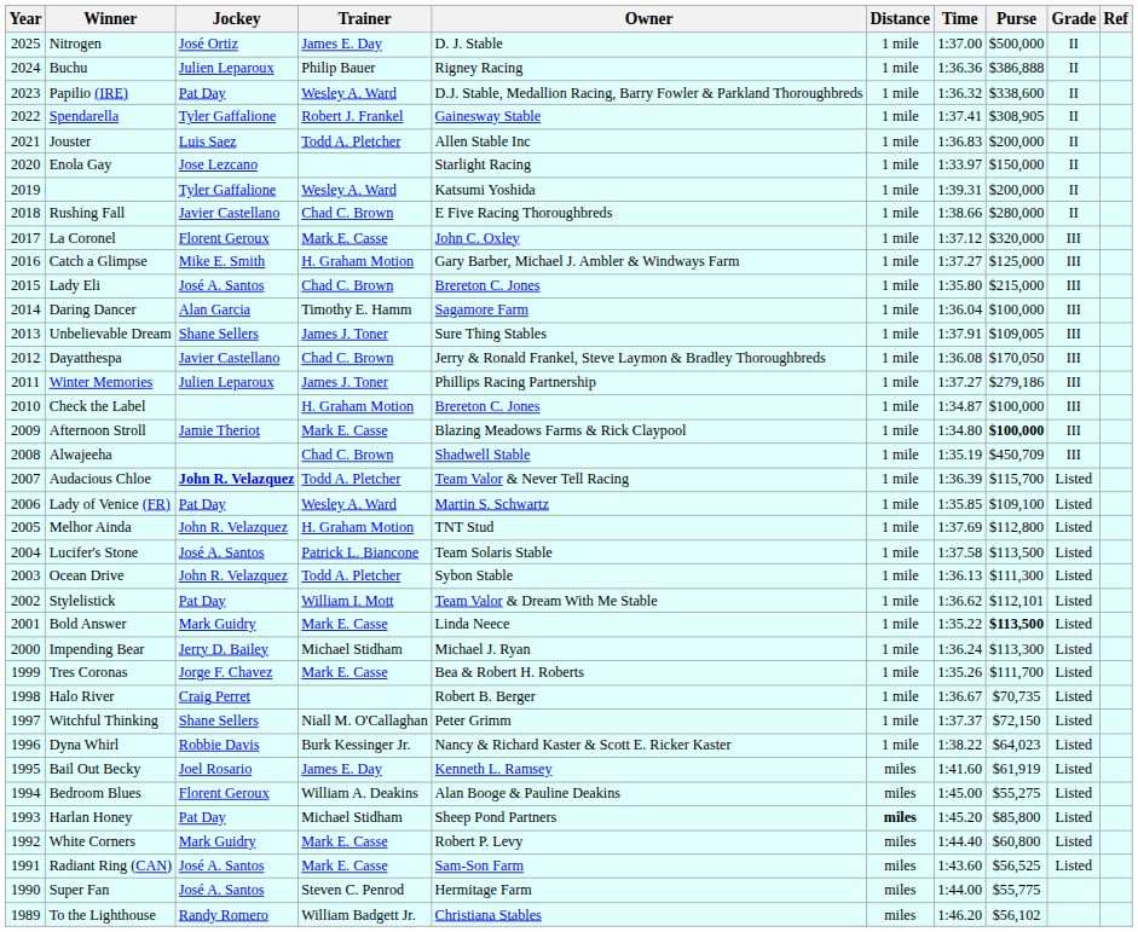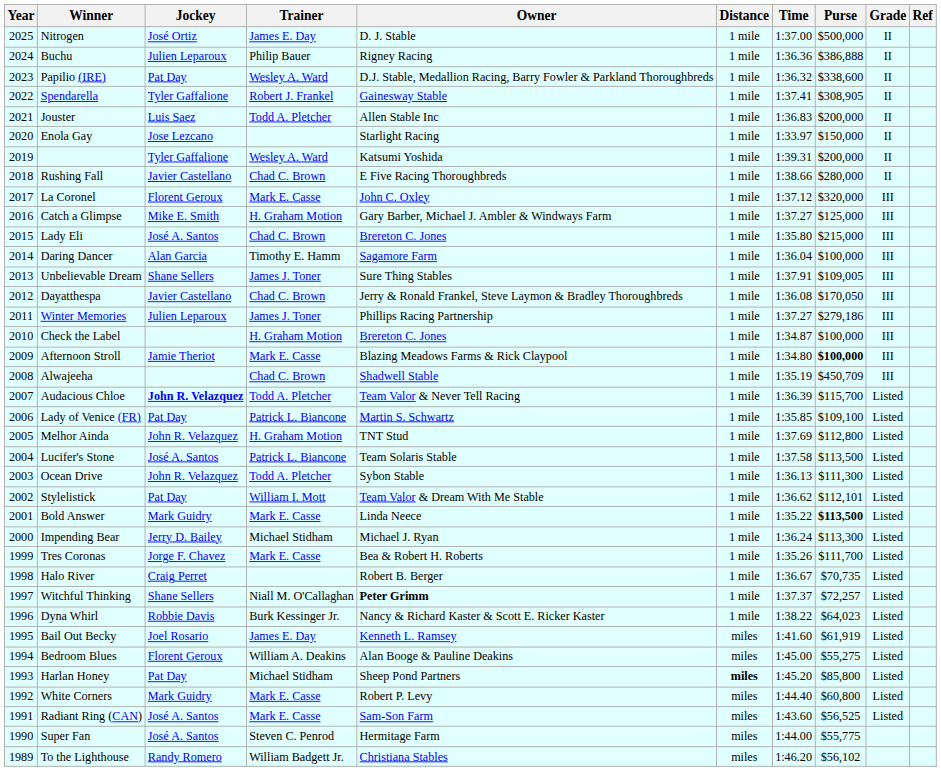 <table class="wikitable sortable" style="font-size:95%">
 <tr>
 <th>Year</th>
 <th>Winner</th>
 <th>Jockey</th>
 <th>Trainer</th>
 <th>Owner</th>
 <th>Distance</th>
 <th>Time</th>
 <th>Purse</th>
 <th>Grade</th>
 <th>Ref</th>
 </tr>
 <tr style="font-size:90%; background-color:lightcyan">
 <td align=center>2025</td>
 <td>Nitrogen</td>
 <td><a href='#'>José Ortiz</a></td>
 <td><a href='#'>James E. Day</a></td>
 <td>D. J. Stable</td>
 <td align=center>1 mile</td>
 <td align=center>1:37.00</td>
 <td align=center>$500,000</td>
 <td align=center>II</td>
 <td></td>
 </tr>
 <tr style="font-size:90%; background-color:lightcyan">
 <td align=center>2024</td>
 <td>Buchu</td>
 <td><a href='#'>Julien Leparoux</a></td>
 <td>Philip Bauer</td>
 <td>Rigney Racing</td>
 <td align=center>1 mile</td>
 <td align=center>1:36.36</td>
 <td align=center>$386,888</td>
 <td align=center>II</td>
 <td></td>
 </tr>
 <tr style="font-size:90%; background-color:lightcyan">
 <td align=center>2023</td>
 <td>Papilio <a href='#'>(IRE)</a></td>
 <td><a href='#'>Pat Day</a></td>
 <td><a href='#'>Wesley A. Ward</a></td>
 <td>D.J. Stable, Medallion Racing, Barry Fowler & Parkland Thoroughbreds</td>
 <td align=center>1 mile</td>
 <td align=center>1:36.32</td>
 <td align=center>$338,600</td>
 <td align=center>II</td>
 <td></td>
 </tr>
 <tr style="font-size:90%; background-color:lightcyan">
 <td align=center>2022</td>
 <td><a href='#'>Spendarella</a></td>
 <td><a href='#'>Tyler Gaffalione</a></td>
 <td><a href='#'>Robert J. Frankel</a></td>
 <td><a href='#'>Gainesway Stable</a></td>
 <td align=center>1 mile</td>
 <td align=center>1:37.41</td>
 <td align=center>$308,905</td>
 <td align=center>II</td>
 <td></td>
 </tr>
 <tr style="font-size:90%; background-color:lightcyan">
 <td align=center>2021</td>
 <td>Jouster</td>
 <td><a href='#'>Luis Saez</a></td>
 <td><a href='#'>Todd A. Pletcher</a></td>
 <td>Allen Stable Inc</td>
 <td align=center>1 mile</td>
 <td align=center>1:36.83</td>
 <td align=center>$200,000</td>
 <td align=center>II</td>
 <td></td>
 </tr>
 <tr style="font-size:90%; background-color:lightcyan">
 <td align=center>2020</td>
 <td>Enola Gay</td>
 <td><a href='#'>Jose Lezcano</a></td>
 <td></td>
 <td>Starlight Racing</td>
 <td align=center>1 mile</td>
 <td align=center>1:33.97</td>
 <td align=center>$150,000</td>
 <td align=center>II</td>
 <td></td>
 </tr>
 <tr style="font-size:90%; background-color:lightcyan">
 <td align=center>2019</td>
 <td></td>
 <td><a href='#'>Tyler Gaffalione</a></td>
 <td><a href='#'>Wesley A. Ward</a></td>
 <td>Katsumi Yoshida</td>
 <td align=center>1 mile</td>
 <td align=center>1:39.31</td>
 <td align=center>$200,000</td>
 <td align=center>II</td>
 <td></td>
 </tr>
 <tr style="font-size:90%; background-color:lightcyan">
 <td align=center>2018</td>
 <td>Rushing Fall</td>
 <td><a href='#'>Javier Castellano</a></td>
 <td><a href='#'>Chad C. Brown</a></td>
 <td>E Five Racing Thoroughbreds</td>
 <td align=center>1 mile</td>
 <td align=center>1:38.66</td>
 <td align=center>$280,000</td>
 <td align=center>II</td>
 <td></td>
 </tr>
 <tr style="font-size:90%; background-color:lightcyan">
 <td align=center>2017</td>
 <td>La Coronel</td>
 <td><a href='#'>Florent Geroux</a></td>
 <td><a href='#'>Mark E. Casse</a></td>
 <td><a href='#'>John C. Oxley</a></td>
 <td align=center>1 mile</td>
 <td align=center>1:37.12</td>
 <td align=center>$320,000</td>
 <td align=center>III</td>
 <td></td>
 </tr>
 <tr style="font-size:90%; background-color:lightcyan">
 <td align=center>2016</td>
 <td>Catch a Glimpse</td>
 <td><a href='#'>Mike E. Smith</a></td>
 <td><a href='#'>H. Graham Motion</a></td>
 <td>Gary Barber, Michael J. Ambler & Windways Farm</td>
 <td align=center>1 mile</td>
 <td align=center>1:37.27</td>
 <td align=center>$125,000</td>
 <td align=center>III</td>
 <td></td>
 </tr>
 <tr style="font-size:90%; background-color:lightcyan">
 <td align=center>2015</td>
 <td>Lady Eli</td>
 <td><a href='#'>José A. Santos</a></td>
 <td><a href='#'>Chad C. Brown</a></td>
 <td><a href='#'>Brereton C. Jones</a></td>
 <td align=center>1 mile</td>
 <td align=center>1:35.80</td>
 <td align=center>$215,000</td>
 <td align=center>III</td>
 <td></td>
 </tr>
 <tr style="font-size:90%; background-color:lightcyan">
 <td align=center>2014</td>
 <td>Daring Dancer</td>
 <td><a href='#'>Alan Garcia</a></td>
 <td>Timothy E. Hamm</td>
 <td><a href='#'>Sagamore Farm</a></td>
 <td align=center>1 mile</td>
 <td align=center>1:36.04</td>
 <td align=center>$100,000</td>
 <td align=center>III</td>
 <td></td>
 </tr>
 <tr style="font-size:90%; background-color:lightcyan">
 <td align=center>2013</td>
 <td>Unbelievable Dream</td>
 <td><a href='#'>Shane Sellers</a></td>
 <td><a href='#'>James J. Toner</a></td>
 <td>Sure Thing Stables</td>
 <td align=center>1 mile</td>
 <td align=center>1:37.91</td>
 <td align=center>$109,005</td>
 <td align=center>III</td>
 <td></td>
 </tr>
 <tr style="font-size:90%; background-color:lightcyan">
 <td align=center>2012</td>
 <td>Dayatthespa</td>
 <td><a href='#'>Javier Castellano</a></td>
 <td><a href='#'>Chad C. Brown</a></td>
 <td>Jerry & Ronald Frankel, Steve Laymon & Bradley Thoroughbreds</td>
 <td align=center>1 mile</td>
 <td align=center>1:36.08</td>
 <td align=center>$170,050</td>
 <td align=center>III</td>
 <td></td>
 </tr>
 <tr style="font-size:90%; background-color:lightcyan">
 <td align=center>2011</td>
 <td><a href='#'>Winter Memories</a></td>
 <td><a href='#'>Julien Leparoux</a></td>
 <td><a href='#'>James J. Toner</a></td>
 <td>Phillips Racing Partnership</td>
 <td align=center>1 mile</td>
 <td align=center>1:37.27</td>
 <td align=center>$279,186</td>
 <td align=center>III</td>
 <td></td>
 </tr>
 <tr style="font-size:90%; background-color:lightcyan">
 <td align=center>2010</td>
 <td>Check the Label</td>
 <td></td>
 <td><a href='#'>H. Graham Motion</a></td>
 <td><a href='#'>Brereton C. Jones</a></td>
 <td align=center>1 mile</td>
 <td align=center>1:34.87</td>
 <td align=center>$100,000</td>
 <td align=center>III</td>
 <td></td>
 </tr>
 <tr style="font-size:90%; background-color:lightcyan">
 <td align=center>2009</td>
 <td>Afternoon Stroll</td>
 <td><a href='#'>Jamie Theriot</a></td>
 <td><a href='#'>Mark E. Casse</a></td>
 <td>Blazing Meadows Farms & Rick Claypool</td>
 <td align=center>1 mile</td>
 <td align=center>1:34.80</td>
 <td align=center><strong>$100,000</strong></td>
 <td align=center>III</td>
 <td></td>
 </tr>
 <tr style="font-size:90%; background-color:lightcyan">
 <td align=center>2008</td>
 <td>Alwajeeha</td>
 <td></td>
 <td><a href='#'>Chad C. Brown</a></td>
 <td><a href='#'>Shadwell Stable</a></td>
 <td align=center>1 mile</td>
 <td align=center>1:35.19</td>
 <td align=center>$450,709</td>
 <td align=center>III</td>
 <td></td>
 </tr>
 <tr style="font-size:90%; background-color:lightcyan">
 <td align=center>2007</td>
 <td>Audacious Chloe</td>
 <td><strong><a href='#'>John R. Velazquez</a></strong></td>
 <td><a href='#'>Todd A. Pletcher</a></td>
 <td><a href='#'>Team Valor</a> & Never Tell Racing</td>
 <td align=center>1 mile</td>
 <td align=center>1:36.39</td>
 <td align=center>$115,700</td>
 <td align=center>Listed</td>
 <td></td>
 </tr>
 <tr style="font-size:90%; background-color:lightcyan">
 <td align=center>2006</td>
 <td>Lady of Venice <a href='#'>(FR)</a></td>
 <td><a href='#'>Pat Day</a></td>
-<td><a href='#'>Wesley A. Ward</a></td>
+<td><a href='#'>Patrick L. Biancone</a></td>
 <td><a href='#'>Martin S. Schwartz</a></td>
 <td align=center>1 mile</td>
 <td align=center>1:35.85</td>
 <td align=center>$109,100</td>
 <td align=center>Listed</td>
 <td></td>
 </tr>
 <tr style="font-size:90%; background-color:lightcyan">
 <td align=center>2005</td>
 <td>Melhor Ainda</td>
 <td><a href='#'>John R. Velazquez</a></td>
 <td><a href='#'>H. Graham Motion</a></td>
 <td>TNT Stud</td>
 <td align=center>1 mile</td>
 <td align=center>1:37.69</td>
 <td align=center>$112,800</td>
 <td align=center>Listed</td>
 <td></td>
 </tr>
 <tr style="font-size:90%; background-color:lightcyan">
 <td align=center>2004</td>
 <td>Lucifer's Stone</td>
 <td><a href='#'>José A. Santos</a></td>
 <td><a href='#'>Patrick L. Biancone</a></td>
 <td>Team Solaris Stable</td>
 <td align=center>1 mile</td>
 <td align=center>1:37.58</td>
 <td align=center>$113,500</td>
 <td align=center>Listed</td>
 <td></td>
 </tr>
 <tr style="font-size:90%; background-color:lightcyan">
 <td align=center>2003</td>
 <td>Ocean Drive</td>
 <td><a href='#'>John R. Velazquez</a></td>
 <td><a href='#'>Todd A. Pletcher</a></td>
 <td>Sybon Stable</td>
 <td align=center>1 mile</td>
 <td align=center>1:36.13</td>
 <td align=center>$111,300</td>
 <td align=center>Listed</td>
 <td></td>
 </tr>
 <tr style="font-size:90%; background-color:lightcyan">
 <td align=center>2002</td>
 <td>Stylelistick</td>
 <td><a href='#'>Pat Day</a></td>
 <td><a href='#'>William I. Mott</a></td>
 <td><a href='#'>Team Valor</a> & Dream With Me Stable</td>
 <td align=center>1 mile</td>
 <td align=center>1:36.62</td>
 <td align=center>$112,101</td>
 <td align=center>Listed</td>
 <td></td>
 </tr>
 <tr style="font-size:90%; background-color:lightcyan">
 <td align=center>2001</td>
 <td>Bold Answer</td>
 <td><a href='#'>Mark Guidry</a></td>
 <td><a href='#'>Mark E. Casse</a></td>
 <td>Linda Neece</td>
 <td align=center>1 mile</td>
 <td align=center>1:35.22</td>
 <td align=center><strong>$113,500</strong></td>
 <td align=center>Listed</td>
 <td></td>
 </tr>
 <tr style="font-size:90%; background-color:lightcyan">
 <td align=center>2000</td>
 <td>Impending Bear</td>
 <td><a href='#'>Jerry D. Bailey</a></td>
 <td>Michael Stidham</td>
 <td>Michael J. Ryan</td>
 <td align=center>1 mile</td>
 <td align=center>1:36.24</td>
 <td align=center>$113,300</td>
 <td align=center>Listed</td>
 <td></td>
 </tr>
 <tr style="font-size:90%; background-color:lightcyan">
 <td align=center>1999</td>
 <td>Tres Coronas</td>
 <td><a href='#'>Jorge F. Chavez</a></td>
 <td><a href='#'>Mark E. Casse</a></td>
 <td>Bea & Robert H. Roberts</td>
 <td align=center>1 mile</td>
 <td align=center>1:35.26</td>
 <td align=center>$111,700</td>
 <td align=center>Listed</td>
 <td></td>
 </tr>
 <tr style="font-size:90%; background-color:lightcyan">
 <td align=center>1998</td>
 <td>Halo River</td>
 <td><a href='#'>Craig Perret</a></td>
 <td></td>
 <td>Robert B. Berger</td>
 <td align=center>1 mile</td>
 <td align=center>1:36.67</td>
 <td align=center>$70,735</td>
 <td align=center>Listed</td>
 <td></td>
 </tr>
 <tr style="font-size:90%; background-color:lightcyan">
 <td align=center>1997</td>
 <td>Witchful Thinking</td>
 <td><a href='#'>Shane Sellers</a></td>
 <td>Niall M. O'Callaghan</td>
-<td>Peter Grimm</td>
+<td><strong>Peter Grimm</strong></td>
 <td align=center>1 mile</td>
 <td align=center>1:37.37</td>
-<td align=center>$72,150</td>
+<td align=center>$72,257</td>
 <td align=center>Listed</td>
 <td></td>
 </tr>
 <tr style="font-size:90%; background-color:lightcyan">
 <td align=center>1996</td>
 <td>Dyna Whirl</td>
 <td><a href='#'>Robbie Davis</a></td>
 <td>Burk Kessinger Jr.</td>
 <td>Nancy & Richard Kaster & Scott E. Ricker Kaster</td>
 <td align=center>1 mile</td>
 <td align=center>1:38.22</td>
 <td align=center>$64,023</td>
 <td align=center>Listed</td>
 <td></td>
 </tr>
 <tr style="font-size:90%; background-color:lightcyan">
 <td align=center>1995</td>
 <td>Bail Out Becky</td>
 <td><a href='#'>Joel Rosario</a></td>
 <td><a href='#'>James E. Day</a></td>
 <td><a href='#'>Kenneth L. Ramsey</a></td>
 <td align=center> miles</td>
 <td align=center>1:41.60</td>
 <td align=center>$61,919</td>
 <td align=center>Listed</td>
 <td></td>
 </tr>
 <tr style="font-size:90%; background-color:lightcyan">
 <td align=center>1994</td>
 <td>Bedroom Blues</td>
 <td><a href='#'>Florent Geroux</a></td>
 <td>William A. Deakins</td>
 <td>Alan Booge & Pauline Deakins</td>
 <td align=center> miles</td>
 <td align=center>1:45.00</td>
 <td align=center>$55,275</td>
 <td align=center>Listed</td>
 <td></td>
 </tr>
 <tr style="font-size:90%; background-color:lightcyan">
 <td align=center>1993</td>
 <td>Harlan Honey</td>
 <td><a href='#'>Pat Day</a></td>
 <td>Michael Stidham</td>
 <td>Sheep Pond Partners</td>
 <td align=center><strong> miles</strong></td>
 <td align=center>1:45.20</td>
 <td align=center>$85,800</td>
 <td align=center>Listed</td>
 <td></td>
 </tr>
 <tr style="font-size:90%; background-color:lightcyan">
 <td align=center>1992</td>
 <td>White Corners</td>
 <td><a href='#'>Mark Guidry</a></td>
 <td><a href='#'>Mark E. Casse</a></td>
 <td>Robert P. Levy</td>
 <td align=center> miles</td>
 <td align=center>1:44.40</td>
 <td align=center>$60,800</td>
 <td align=center>Listed</td>
 <td></td>
 </tr>
 <tr style="font-size:90%; background-color:lightcyan">
 <td align=center>1991</td>
 <td>Radiant Ring (<a href='#'>CAN</a>)</td>
 <td><a href='#'>José A. Santos</a></td>
 <td><a href='#'>Mark E. Casse</a></td>
 <td><a href='#'>Sam-Son Farm</a></td>
 <td align=center> miles</td>
 <td align=center>1:43.60</td>
 <td align=center>$56,525</td>
 <td align=center>Listed</td>
 <td></td>
 </tr>
 <tr style="font-size:90%; background-color:lightcyan">
 <td align=center>1990</td>
 <td>Super Fan</td>
 <td><a href='#'>José A. Santos</a></td>
 <td>Steven C. Penrod</td>
 <td>Hermitage Farm</td>
 <td align=center> miles</td>
 <td align=center>1:44.00</td>
 <td align=center>$55,775</td>
 <td align=center></td>
 <td></td>
 </tr>
 <tr style="font-size:90%; background-color:lightcyan">
 <td align=center>1989</td>
 <td>To the Lighthouse</td>
 <td><a href='#'>Randy Romero</a></td>
 <td>William Badgett Jr.</td>
 <td><a href='#'>Christiana Stables</a></td>
 <td align=center> miles</td>
 <td align=center>1:46.20</td>
 <td align=center>$56,102</td>
 <td align=center></td>
 <td></td>
 </tr>
 </table>
